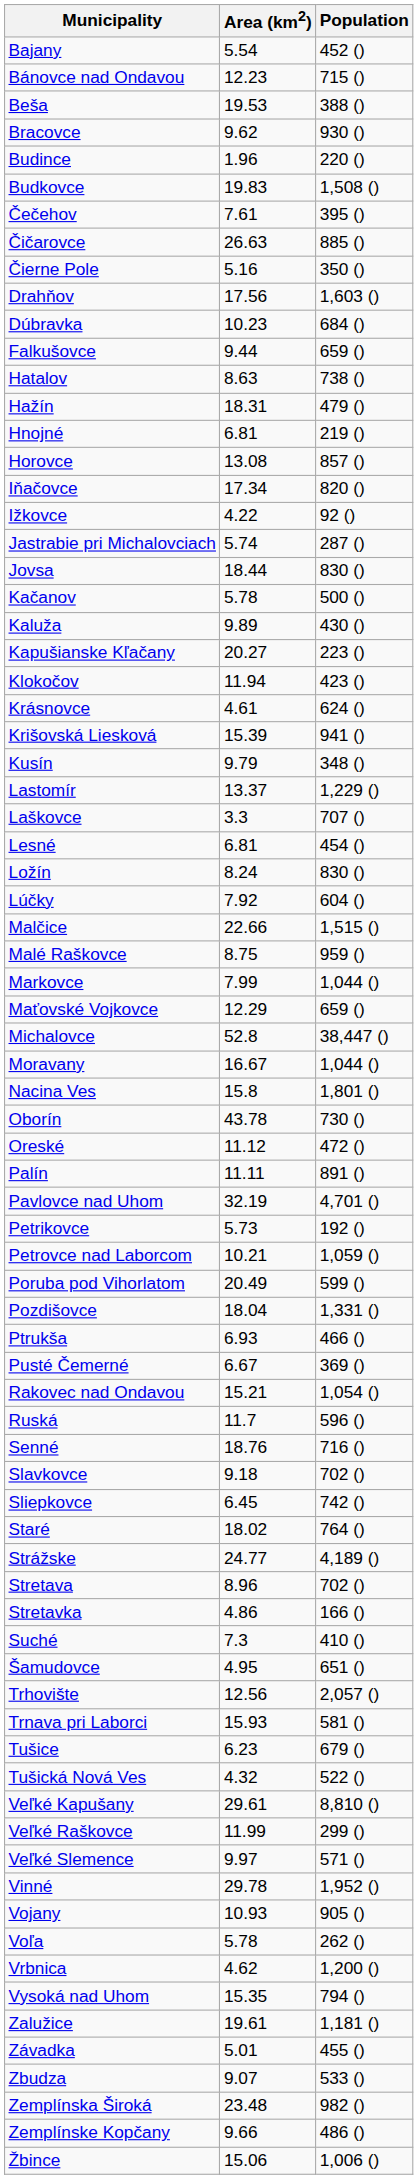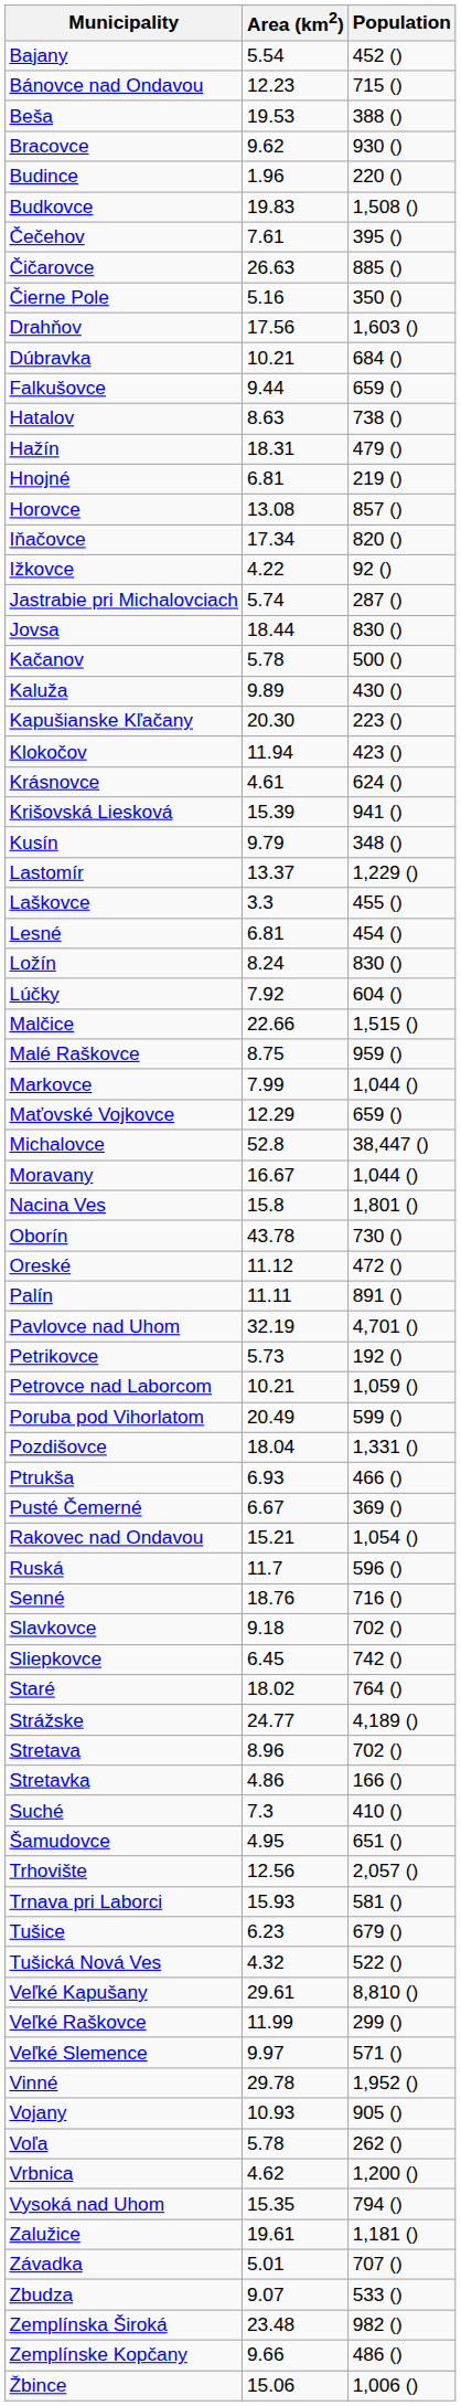 <table class="wikitable sortable">
 <tr>
 <th>Municipality</th>
 <th>Area (km<sup>2</sup>)</th>
 <th>Population</th>
 </tr>
 <tr>
 <td><a href='#'>Bajany</a></td>
 <td>5.54</td>
 <td>452 ()</td>
 </tr>
 <tr>
 <td><a href='#'>Bánovce nad Ondavou</a></td>
 <td>12.23</td>
 <td>715 ()</td>
 </tr>
 <tr>
 <td><a href='#'>Beša</a></td>
 <td>19.53</td>
 <td>388 ()</td>
 </tr>
 <tr>
 <td><a href='#'>Bracovce</a></td>
 <td>9.62</td>
 <td>930 ()</td>
 </tr>
 <tr>
 <td><a href='#'>Budince</a></td>
 <td>1.96</td>
 <td>220 ()</td>
 </tr>
 <tr>
 <td><a href='#'>Budkovce</a></td>
 <td>19.83</td>
 <td>1,508 ()</td>
 </tr>
 <tr>
 <td><a href='#'>Čečehov</a></td>
 <td>7.61</td>
 <td>395 ()</td>
 </tr>
 <tr>
 <td><a href='#'>Čičarovce</a></td>
 <td>26.63</td>
 <td>885 ()</td>
 </tr>
 <tr>
 <td><a href='#'>Čierne Pole</a></td>
 <td>5.16</td>
 <td>350 ()</td>
 </tr>
 <tr>
 <td><a href='#'>Drahňov</a></td>
 <td>17.56</td>
 <td>1,603 ()</td>
 </tr>
 <tr>
 <td><a href='#'>Dúbravka</a></td>
-<td>10.23</td>
+<td>10.21</td>
 <td>684 ()</td>
 </tr>
 <tr>
 <td><a href='#'>Falkušovce</a></td>
 <td>9.44</td>
 <td>659 ()</td>
 </tr>
 <tr>
 <td><a href='#'>Hatalov</a></td>
 <td>8.63</td>
 <td>738 ()</td>
 </tr>
 <tr>
 <td><a href='#'>Hažín</a></td>
 <td>18.31</td>
 <td>479 ()</td>
 </tr>
 <tr>
 <td><a href='#'>Hnojné</a></td>
 <td>6.81</td>
 <td>219 ()</td>
 </tr>
 <tr>
 <td><a href='#'>Horovce</a></td>
 <td>13.08</td>
 <td>857 ()</td>
 </tr>
 <tr>
 <td><a href='#'>Iňačovce</a></td>
 <td>17.34</td>
 <td>820 ()</td>
 </tr>
 <tr>
 <td><a href='#'>Ižkovce</a></td>
 <td>4.22</td>
 <td>92 ()</td>
 </tr>
 <tr>
 <td><a href='#'>Jastrabie pri Michalovciach</a></td>
 <td>5.74</td>
 <td>287 ()</td>
 </tr>
 <tr>
 <td><a href='#'>Jovsa</a></td>
 <td>18.44</td>
 <td>830 ()</td>
 </tr>
 <tr>
 <td><a href='#'>Kačanov</a></td>
 <td>5.78</td>
 <td>500 ()</td>
 </tr>
 <tr>
 <td><a href='#'>Kaluža</a></td>
 <td>9.89</td>
 <td>430 ()</td>
 </tr>
 <tr>
 <td><a href='#'>Kapušianske Kľačany</a></td>
-<td>20.27</td>
+<td>20.30</td>
 <td>223 ()</td>
 </tr>
 <tr>
 <td><a href='#'>Klokočov</a></td>
 <td>11.94</td>
 <td>423 ()</td>
 </tr>
 <tr>
 <td><a href='#'>Krásnovce</a></td>
 <td>4.61</td>
 <td>624 ()</td>
 </tr>
 <tr>
 <td><a href='#'>Krišovská Liesková</a></td>
 <td>15.39</td>
 <td>941 ()</td>
 </tr>
 <tr>
 <td><a href='#'>Kusín</a></td>
 <td>9.79</td>
 <td>348 ()</td>
 </tr>
 <tr>
 <td><a href='#'>Lastomír</a></td>
 <td>13.37</td>
 <td>1,229 ()</td>
 </tr>
 <tr>
 <td><a href='#'>Laškovce</a></td>
 <td>3.3</td>
-<td>707 ()</td>
+<td>455 ()</td>
 </tr>
 <tr>
 <td><a href='#'>Lesné</a></td>
 <td>6.81</td>
 <td>454 ()</td>
 </tr>
 <tr>
 <td><a href='#'>Ložín</a></td>
 <td>8.24</td>
 <td>830 ()</td>
 </tr>
 <tr>
 <td><a href='#'>Lúčky</a></td>
 <td>7.92</td>
 <td>604 ()</td>
 </tr>
 <tr>
 <td><a href='#'>Malčice</a></td>
 <td>22.66</td>
 <td>1,515 ()</td>
 </tr>
 <tr>
 <td><a href='#'>Malé Raškovce</a></td>
 <td>8.75</td>
 <td>959 ()</td>
 </tr>
 <tr>
 <td><a href='#'>Markovce</a></td>
 <td>7.99</td>
 <td>1,044 ()</td>
 </tr>
 <tr>
 <td><a href='#'>Maťovské Vojkovce</a></td>
 <td>12.29</td>
 <td>659 ()</td>
 </tr>
 <tr>
 <td><a href='#'>Michalovce</a></td>
 <td>52.8</td>
 <td>38,447 ()</td>
 </tr>
 <tr>
 <td><a href='#'>Moravany</a></td>
 <td>16.67</td>
 <td>1,044 ()</td>
 </tr>
 <tr>
 <td><a href='#'>Nacina Ves</a></td>
 <td>15.8</td>
 <td>1,801 ()</td>
 </tr>
 <tr>
 <td><a href='#'>Oborín</a></td>
 <td>43.78</td>
 <td>730 ()</td>
 </tr>
 <tr>
 <td><a href='#'>Oreské</a></td>
 <td>11.12</td>
 <td>472 ()</td>
 </tr>
 <tr>
 <td><a href='#'>Palín</a></td>
 <td>11.11</td>
 <td>891 ()</td>
 </tr>
 <tr>
 <td><a href='#'>Pavlovce nad Uhom</a></td>
 <td>32.19</td>
 <td>4,701 ()</td>
 </tr>
 <tr>
 <td><a href='#'>Petrikovce</a></td>
 <td>5.73</td>
 <td>192 ()</td>
 </tr>
 <tr>
 <td><a href='#'>Petrovce nad Laborcom</a></td>
 <td>10.21</td>
 <td>1,059 ()</td>
 </tr>
 <tr>
 <td><a href='#'>Poruba pod Vihorlatom</a></td>
 <td>20.49</td>
 <td>599 ()</td>
 </tr>
 <tr>
 <td><a href='#'>Pozdišovce</a></td>
 <td>18.04</td>
 <td>1,331 ()</td>
 </tr>
 <tr>
 <td><a href='#'>Ptrukša</a></td>
 <td>6.93</td>
 <td>466 ()</td>
 </tr>
 <tr>
 <td><a href='#'>Pusté Čemerné</a></td>
 <td>6.67</td>
 <td>369 ()</td>
 </tr>
 <tr>
 <td><a href='#'>Rakovec nad Ondavou</a></td>
 <td>15.21</td>
 <td>1,054 ()</td>
 </tr>
 <tr>
 <td><a href='#'>Ruská</a></td>
 <td>11.7</td>
 <td>596 ()</td>
 </tr>
 <tr>
 <td><a href='#'>Senné</a></td>
 <td>18.76</td>
 <td>716 ()</td>
 </tr>
 <tr>
 <td><a href='#'>Slavkovce</a></td>
 <td>9.18</td>
 <td>702 ()</td>
 </tr>
 <tr>
 <td><a href='#'>Sliepkovce</a></td>
 <td>6.45</td>
 <td>742 ()</td>
 </tr>
 <tr>
 <td><a href='#'>Staré</a></td>
 <td>18.02</td>
 <td>764 ()</td>
 </tr>
 <tr>
 <td><a href='#'>Strážske</a></td>
 <td>24.77</td>
 <td>4,189 ()</td>
 </tr>
 <tr>
 <td><a href='#'>Stretava</a></td>
 <td>8.96</td>
 <td>702 ()</td>
 </tr>
 <tr>
 <td><a href='#'>Stretavka</a></td>
 <td>4.86</td>
 <td>166 ()</td>
 </tr>
 <tr>
 <td><a href='#'>Suché</a></td>
 <td>7.3</td>
 <td>410 ()</td>
 </tr>
 <tr>
 <td><a href='#'>Šamudovce</a></td>
 <td>4.95</td>
 <td>651 ()</td>
 </tr>
 <tr>
 <td><a href='#'>Trhovište</a></td>
 <td>12.56</td>
 <td>2,057 ()</td>
 </tr>
 <tr>
 <td><a href='#'>Trnava pri Laborci</a></td>
 <td>15.93</td>
 <td>581 ()</td>
 </tr>
 <tr>
 <td><a href='#'>Tušice</a></td>
 <td>6.23</td>
 <td>679 ()</td>
 </tr>
 <tr>
 <td><a href='#'>Tušická Nová Ves</a></td>
 <td>4.32</td>
 <td>522 ()</td>
 </tr>
 <tr>
 <td><a href='#'>Veľké Kapušany</a></td>
 <td>29.61</td>
 <td>8,810 ()</td>
 </tr>
 <tr>
 <td><a href='#'>Veľké Raškovce</a></td>
 <td>11.99</td>
 <td>299 ()</td>
 </tr>
 <tr>
 <td><a href='#'>Veľké Slemence</a></td>
 <td>9.97</td>
 <td>571 ()</td>
 </tr>
 <tr>
 <td><a href='#'>Vinné</a></td>
 <td>29.78</td>
 <td>1,952 ()</td>
 </tr>
 <tr>
 <td><a href='#'>Vojany</a></td>
 <td>10.93</td>
 <td>905 ()</td>
 </tr>
 <tr>
 <td><a href='#'>Voľa</a></td>
 <td>5.78</td>
 <td>262 ()</td>
 </tr>
 <tr>
 <td><a href='#'>Vrbnica</a></td>
 <td>4.62</td>
 <td>1,200 ()</td>
 </tr>
 <tr>
 <td><a href='#'>Vysoká nad Uhom</a></td>
 <td>15.35</td>
 <td>794 ()</td>
 </tr>
 <tr>
 <td><a href='#'>Zalužice</a></td>
 <td>19.61</td>
 <td>1,181 ()</td>
 </tr>
 <tr>
 <td><a href='#'>Závadka</a></td>
 <td>5.01</td>
-<td>455 ()</td>
+<td>707 ()</td>
 </tr>
 <tr>
 <td><a href='#'>Zbudza</a></td>
 <td>9.07</td>
 <td>533 ()</td>
 </tr>
 <tr>
 <td><a href='#'>Zemplínska Široká</a></td>
 <td>23.48</td>
 <td>982 ()</td>
 </tr>
 <tr>
 <td><a href='#'>Zemplínske Kopčany</a></td>
 <td>9.66</td>
 <td>486 ()</td>
 </tr>
 <tr>
 <td><a href='#'>Žbince</a></td>
 <td>15.06</td>
 <td>1,006 ()</td>
 </tr>
 </table>
